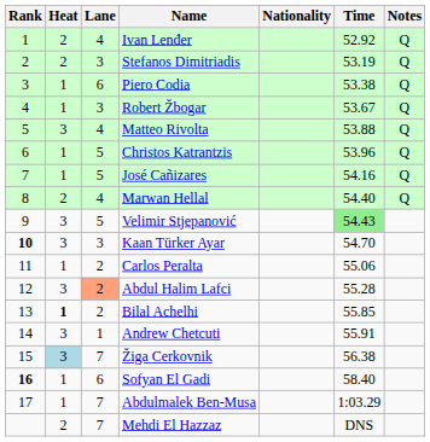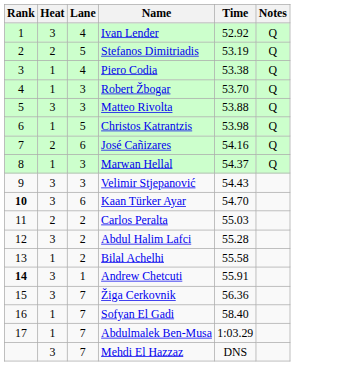 <table class="wikitable sortable" style="text-align:center">
 <tr>
 <th>Rank</th>
 <th>Heat</th>
 <th>Lane</th>
 <th>Name</th>
-<th>Nationality</th>
 <th>Time</th>
 <th>Notes</th>
 </tr>
 <tr bgcolor="ccffcc">
 <td>1</td>
-<td>2</td>
+<td>3</td>
 <td>4</td>
 <td align="left"><a href='#'>Ivan Lenđer</a></td>
-<td align="left"></td>
 <td>52.92</td>
 <td>Q</td>
 </tr>
 <tr bgcolor="ccffcc">
 <td>2</td>
 <td>2</td>
-<td>3</td>
+<td>5</td>
 <td align="left"><a href='#'>Stefanos Dimitriadis</a></td>
-<td align="left"></td>
 <td>53.19</td>
 <td>Q</td>
 </tr>
 <tr bgcolor="ccffcc">
 <td>3</td>
 <td>1</td>
-<td>6</td>
+<td>4</td>
 <td align="left"><a href='#'>Piero Codia</a></td>
-<td align="left"></td>
 <td>53.38</td>
 <td>Q</td>
 </tr>
 <tr bgcolor="ccffcc">
 <td>4</td>
 <td>1</td>
 <td>3</td>
 <td align="left"><a href='#'>Robert Žbogar</a></td>
-<td align="left"></td>
-<td>53.67</td>
+<td>53.70</td>
 <td>Q</td>
 </tr>
 <tr bgcolor="ccffcc">
 <td>5</td>
 <td>3</td>
-<td>4</td>
+<td>3</td>
 <td align="left"><a href='#'>Matteo Rivolta</a></td>
-<td align="left"></td>
 <td>53.88</td>
 <td>Q</td>
 </tr>
 <tr bgcolor="ccffcc">
 <td>6</td>
 <td>1</td>
 <td>5</td>
 <td align="left"><a href='#'>Christos Katrantzis</a></td>
-<td align="left"></td>
-<td>53.96</td>
+<td>53.98</td>
 <td>Q</td>
 </tr>
 <tr bgcolor="ccffcc">
 <td>7</td>
-<td>1</td>
-<td>5</td>
+<td>2</td>
+<td>6</td>
 <td align="left"><a href='#'>José Cañizares</a></td>
-<td align="left"></td>
 <td>54.16</td>
 <td>Q</td>
 </tr>
 <tr bgcolor="ccffcc">
 <td>8</td>
-<td>2</td>
-<td>4</td>
+<td>1</td>
+<td>3</td>
 <td align="left"><a href='#'>Marwan Hellal</a></td>
-<td align="left"></td>
-<td>54.40</td>
+<td>54.37</td>
 <td>Q</td>
 </tr>
 <tr>
 <td>9</td>
 <td>3</td>
-<td>5</td>
+<td>3</td>
 <td align="left"><a href='#'>Velimir Stjepanović</a></td>
-<td align="left"></td>
-<td style="background: lightgreen;">54.43</td>
+<td>54.43</td>
 <td></td>
 </tr>
 <tr>
 <td><strong>10</strong></td>
 <td>3</td>
-<td>3</td>
+<td>6</td>
 <td align="left"><a href='#'>Kaan Türker Ayar</a></td>
-<td align="left"></td>
 <td>54.70</td>
 <td></td>
 </tr>
 <tr>
 <td>11</td>
-<td>1</td>
+<td>2</td>
 <td>2</td>
 <td align="left"><a href='#'>Carlos Peralta</a></td>
-<td align="left"></td>
-<td>55.06</td>
+<td>55.03</td>
 <td></td>
 </tr>
 <tr>
 <td>12</td>
 <td>3</td>
-<td style="background: lightsalmon;">2</td>
+<td>2</td>
 <td align="left"><a href='#'>Abdul Halim Lafci</a></td>
-<td align="left"></td>
 <td>55.28</td>
 <td></td>
 </tr>
 <tr>
 <td>13</td>
-<td><strong>1</strong></td>
+<td>1</td>
 <td>2</td>
 <td align="left"><a href='#'>Bilal Achelhi</a></td>
-<td align="left"></td>
-<td>55.85</td>
+<td>55.58</td>
 <td></td>
 </tr>
 <tr>
-<td>14</td>
+<td><strong>14</strong></td>
 <td>3</td>
 <td>1</td>
 <td align="left"><a href='#'>Andrew Chetcuti</a></td>
-<td align="left"></td>
 <td>55.91</td>
 <td></td>
 </tr>
 <tr>
 <td>15</td>
-<td style="background: lightblue;">3</td>
+<td>3</td>
 <td>7</td>
 <td align="left"><a href='#'>Žiga Cerkovnik</a></td>
-<td align="left"></td>
-<td>56.38</td>
+<td>56.36</td>
 <td></td>
 </tr>
 <tr>
-<td><strong>16</strong></td>
+<td>16</td>
 <td>1</td>
-<td>6</td>
+<td>7</td>
 <td align="left"><a href='#'>Sofyan El Gadi</a></td>
-<td align="left"></td>
 <td>58.40</td>
 <td></td>
 </tr>
 <tr>
 <td>17</td>
 <td>1</td>
 <td>7</td>
 <td align="left"><a href='#'>Abdulmalek Ben-Musa</a></td>
-<td align="left"></td>
 <td>1:03.29</td>
 <td></td>
 </tr>
 <tr>
 <td></td>
-<td>2</td>
+<td>3</td>
 <td>7</td>
 <td align="left"><a href='#'>Mehdi El Hazzaz</a></td>
-<td align="left"></td>
 <td>DNS</td>
 <td></td>
 </tr>
 </table>
